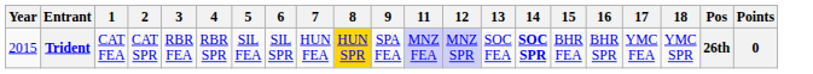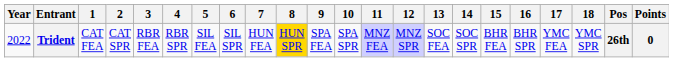 <table class="wikitable" style="text-align:center; font-size:85%">
 <tr>
 <th>Year</th>
 <th>Entrant</th>
 <th>1</th>
 <th>2</th>
 <th>3</th>
 <th>4</th>
 <th>5</th>
 <th>6</th>
 <th>7</th>
 <th>8</th>
 <th>9</th>
+<th>10</th>
 <th>11</th>
 <th>12</th>
 <th>13</th>
 <th>14</th>
 <th>15</th>
 <th>16</th>
 <th>17</th>
 <th>18</th>
 <th>Pos</th>
 <th>Points</th>
 </tr>
 <tr>
-<td><a href='#'>2015</a></td>
+<td><a href='#'>2022</a></td>
 <th nowrap><a href='#'>Trident</a></th>
 <td><a href='#'>CAT<br>FEA</a></td>
 <td><a href='#'>CAT<br>SPR</a></td>
 <td><a href='#'>RBR<br>FEA</a></td>
 <td><a href='#'>RBR<br>SPR</a></td>
 <td><a href='#'>SIL<br>FEA</a></td>
 <td><a href='#'>SIL<br>SPR</a></td>
 <td><a href='#'>HUN<br>FEA</a></td>
 <td style="background: gold;"><a href='#'>HUN<br>SPR</a></td>
 <td><a href='#'>SPA<br>FEA</a></td>
+<td><a href='#'>SPA<br>SPR</a></td>
 <td style="background:#CFCFFF;"><a href='#'>MNZ<br>FEA</a><br></td>
 <td style="background:#CFCFFF;"><a href='#'>MNZ<br>SPR</a><br></td>
 <td><a href='#'>SOC<br>FEA</a></td>
-<td><strong><a href='#'>SOC<br>SPR</a></strong></td>
+<td><a href='#'>SOC<br>SPR</a></td>
 <td><a href='#'>BHR<br>FEA</a></td>
 <td><a href='#'>BHR<br>SPR</a></td>
 <td><a href='#'>YMC<br>FEA</a></td>
 <td><a href='#'>YMC<br>SPR</a></td>
 <th>26th</th>
 <th>0</th>
 </tr>
 </table>
